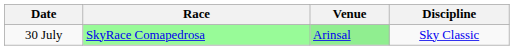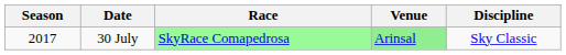 <table class="wikitable" width=50% style="font-size:100%; text-align:center;">
 <tr>
+<th>Season</th>
 <th>Date</th>
 <th>Race</th>
 <th>Venue</th>
 <th>Discipline</th>
 </tr>
 <tr>
+<td rowspan=1>2017</td>
 <td>30 July</td>
 <td align=left bgcolor=palegreen><a href='#'>SkyRace Comapedrosa</a></td>
 <td align=left style="background: lightgreen;"> <a href='#'>Arinsal</a></td>
 <td><a href='#'>Sky Classic</a></td>
 </tr>
 </table>
